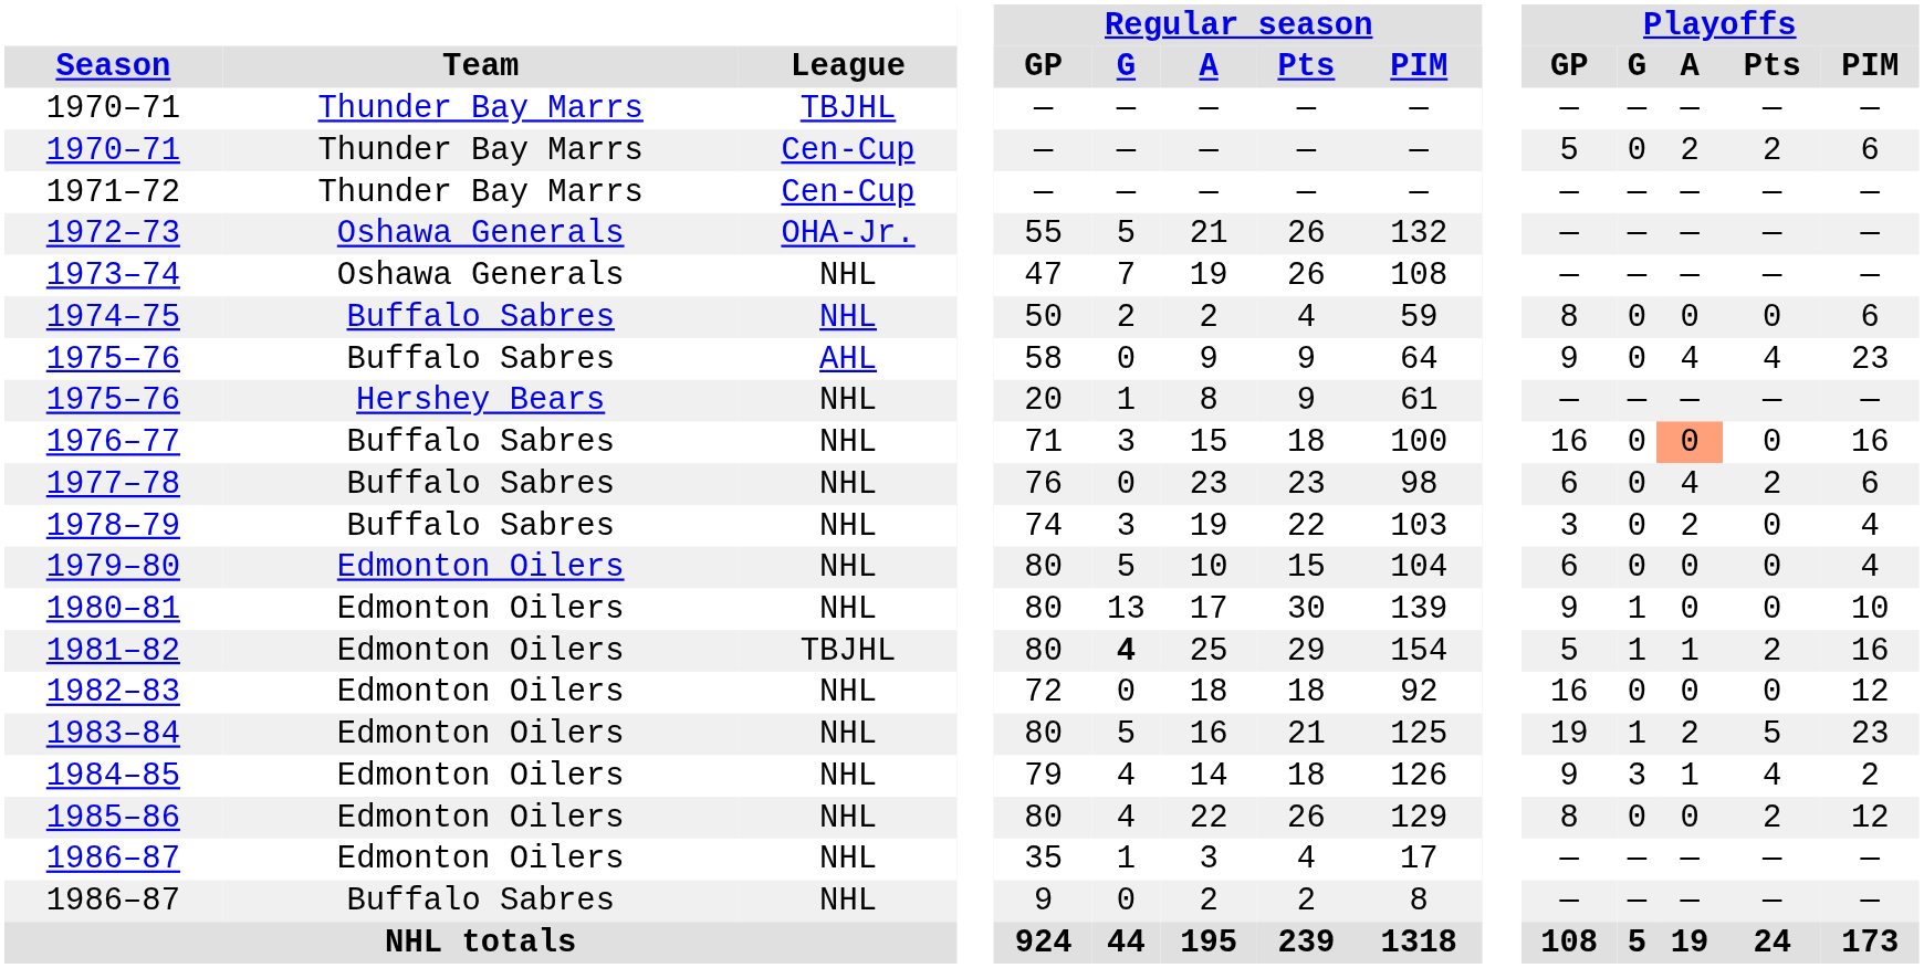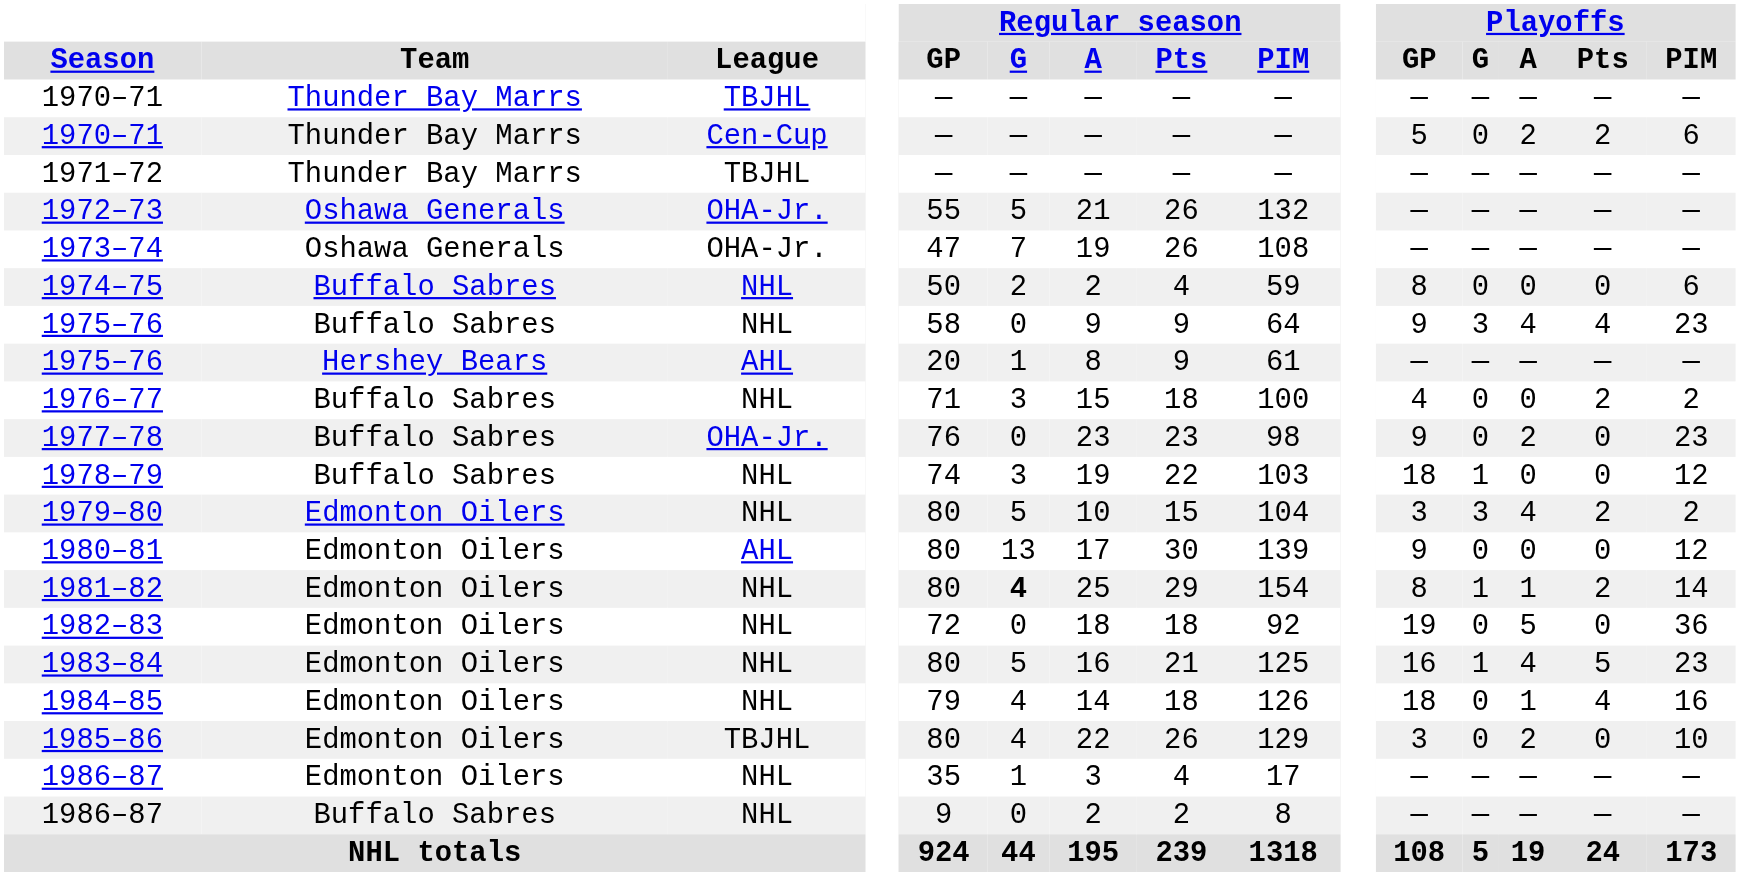 <table border="0" cellpadding="1" cellspacing="0" style="text-align:center; width:60em">
 <tr bgcolor="#e0e0e0">
 <th colspan="3" bgcolor="#ffffff"> </th>
 <th rowspan="99" bgcolor="#ffffff"> </th>
 <th colspan="5"><a href='#'>Regular season</a></th>
 <th rowspan="99" bgcolor="#ffffff"> </th>
 <th colspan="5"><a href='#'>Playoffs</a></th>
 </tr>
 <tr bgcolor="#e0e0e0">
 <th><a href='#'>Season</a></th>
 <th>Team</th>
 <th>League</th>
 <th>GP</th>
 <th><a href='#'>G</a></th>
 <th><a href='#'>A</a></th>
 <th><a href='#'>Pts</a></th>
 <th><a href='#'>PIM</a></th>
 <th>GP</th>
 <th>G</th>
 <th>A</th>
 <th>Pts</th>
 <th>PIM</th>
 </tr>
 <tr>
 <td>1970–71</td>
 <td><a href='#'>Thunder Bay Marrs</a></td>
 <td><a href='#'>TBJHL</a></td>
 <td>—</td>
 <td>—</td>
 <td>—</td>
 <td>—</td>
 <td>—</td>
 <td>—</td>
 <td>—</td>
 <td>—</td>
 <td>—</td>
 <td>—</td>
 </tr>
 <tr bgcolor="#f0f0f0">
 <td><a href='#'>1970–71</a></td>
 <td>Thunder Bay Marrs</td>
 <td><a href='#'>Cen-Cup</a></td>
 <td>—</td>
 <td>—</td>
 <td>—</td>
 <td>—</td>
 <td>—</td>
 <td>5</td>
 <td>0</td>
 <td>2</td>
 <td>2</td>
 <td>6</td>
 </tr>
 <tr>
 <td>1971–72</td>
 <td>Thunder Bay Marrs</td>
-<td><a href='#'>Cen-Cup</a></td>
+<td>TBJHL</td>
 <td>—</td>
 <td>—</td>
 <td>—</td>
 <td>—</td>
 <td>—</td>
 <td>—</td>
 <td>—</td>
 <td>—</td>
 <td>—</td>
 <td>—</td>
 </tr>
 <tr bgcolor="#f0f0f0">
 <td><a href='#'>1972–73</a></td>
 <td><a href='#'>Oshawa Generals</a></td>
 <td><a href='#'>OHA-Jr.</a></td>
 <td>55</td>
 <td>5</td>
 <td>21</td>
 <td>26</td>
 <td>132</td>
 <td>—</td>
 <td>—</td>
 <td>—</td>
 <td>—</td>
 <td>—</td>
 </tr>
 <tr>
 <td><a href='#'>1973–74</a></td>
 <td>Oshawa Generals</td>
-<td>NHL</td>
+<td>OHA-Jr.</td>
 <td>47</td>
 <td>7</td>
 <td>19</td>
 <td>26</td>
 <td>108</td>
 <td>—</td>
 <td>—</td>
 <td>—</td>
 <td>—</td>
 <td>—</td>
 </tr>
 <tr bgcolor="#f0f0f0">
 <td><a href='#'>1974–75</a></td>
 <td><a href='#'>Buffalo Sabres</a></td>
 <td><a href='#'>NHL</a></td>
 <td>50</td>
 <td>2</td>
 <td>2</td>
 <td>4</td>
 <td>59</td>
 <td>8</td>
 <td>0</td>
 <td>0</td>
 <td>0</td>
 <td>6</td>
 </tr>
 <tr>
 <td><a href='#'>1975–76</a></td>
 <td>Buffalo Sabres</td>
-<td><a href='#'>AHL</a></td>
+<td>NHL</td>
 <td>58</td>
 <td>0</td>
 <td>9</td>
 <td>9</td>
 <td>64</td>
 <td>9</td>
-<td>0</td>
+<td>3</td>
 <td>4</td>
 <td>4</td>
 <td>23</td>
 </tr>
 <tr bgcolor="#f0f0f0">
 <td><a href='#'>1975–76</a></td>
 <td><a href='#'>Hershey Bears</a></td>
-<td>NHL</td>
+<td><a href='#'>AHL</a></td>
 <td>20</td>
 <td>1</td>
 <td>8</td>
 <td>9</td>
 <td>61</td>
 <td>—</td>
 <td>—</td>
 <td>—</td>
 <td>—</td>
 <td>—</td>
 </tr>
 <tr>
 <td><a href='#'>1976–77</a></td>
 <td>Buffalo Sabres</td>
 <td>NHL</td>
 <td>71</td>
 <td>3</td>
 <td>15</td>
 <td>18</td>
 <td>100</td>
-<td>16</td>
+<td>4</td>
 <td>0</td>
-<td style="background: lightsalmon;">0</td>
 <td>0</td>
-<td>16</td>
+<td>2</td>
+<td>2</td>
 </tr>
 <tr bgcolor="#f0f0f0">
 <td><a href='#'>1977–78</a></td>
 <td>Buffalo Sabres</td>
-<td>NHL</td>
+<td><a href='#'>OHA-Jr.</a></td>
 <td>76</td>
 <td>0</td>
 <td>23</td>
 <td>23</td>
 <td>98</td>
-<td>6</td>
+<td>9</td>
 <td>0</td>
-<td>4</td>
 <td>2</td>
-<td>6</td>
+<td>0</td>
+<td>23</td>
 </tr>
 <tr>
 <td><a href='#'>1978–79</a></td>
 <td>Buffalo Sabres</td>
 <td>NHL</td>
 <td>74</td>
 <td>3</td>
 <td>19</td>
 <td>22</td>
 <td>103</td>
-<td>3</td>
+<td>18</td>
+<td>1</td>
 <td>0</td>
-<td>2</td>
 <td>0</td>
-<td>4</td>
+<td>12</td>
 </tr>
 <tr bgcolor="#f0f0f0">
 <td><a href='#'>1979–80</a></td>
 <td><a href='#'>Edmonton Oilers</a></td>
 <td>NHL</td>
 <td>80</td>
 <td>5</td>
 <td>10</td>
 <td>15</td>
 <td>104</td>
-<td>6</td>
-<td>0</td>
-<td>0</td>
-<td>0</td>
+<td>3</td>
+<td>3</td>
 <td>4</td>
+<td>2</td>
+<td>2</td>
 </tr>
 <tr>
 <td><a href='#'>1980–81</a></td>
 <td>Edmonton Oilers</td>
-<td>NHL</td>
+<td><a href='#'>AHL</a></td>
 <td>80</td>
 <td>13</td>
 <td>17</td>
 <td>30</td>
 <td>139</td>
 <td>9</td>
-<td>1</td>
 <td>0</td>
 <td>0</td>
-<td>10</td>
+<td>0</td>
+<td>12</td>
 </tr>
 <tr bgcolor="#f0f0f0">
 <td><a href='#'>1981–82</a></td>
 <td>Edmonton Oilers</td>
-<td>TBJHL</td>
+<td>NHL</td>
 <td>80</td>
 <td><strong>4</strong></td>
 <td>25</td>
 <td>29</td>
 <td>154</td>
-<td>5</td>
+<td>8</td>
 <td>1</td>
 <td>1</td>
 <td>2</td>
-<td>16</td>
+<td>14</td>
 </tr>
 <tr>
 <td><a href='#'>1982–83</a></td>
 <td>Edmonton Oilers</td>
 <td>NHL</td>
 <td>72</td>
 <td>0</td>
 <td>18</td>
 <td>18</td>
 <td>92</td>
-<td>16</td>
+<td>19</td>
 <td>0</td>
+<td>5</td>
 <td>0</td>
-<td>0</td>
-<td>12</td>
+<td>36</td>
 </tr>
 <tr bgcolor="#f0f0f0">
 <td><a href='#'>1983–84</a></td>
 <td>Edmonton Oilers</td>
 <td>NHL</td>
 <td>80</td>
 <td>5</td>
 <td>16</td>
 <td>21</td>
 <td>125</td>
-<td>19</td>
+<td>16</td>
 <td>1</td>
-<td>2</td>
+<td>4</td>
 <td>5</td>
 <td>23</td>
 </tr>
 <tr>
 <td><a href='#'>1984–85</a></td>
 <td>Edmonton Oilers</td>
 <td>NHL</td>
 <td>79</td>
 <td>4</td>
 <td>14</td>
 <td>18</td>
 <td>126</td>
-<td>9</td>
-<td>3</td>
+<td>18</td>
+<td>0</td>
 <td>1</td>
 <td>4</td>
-<td>2</td>
+<td>16</td>
 </tr>
 <tr bgcolor="#f0f0f0">
 <td><a href='#'>1985–86</a></td>
 <td>Edmonton Oilers</td>
-<td>NHL</td>
+<td>TBJHL</td>
 <td>80</td>
 <td>4</td>
 <td>22</td>
 <td>26</td>
 <td>129</td>
-<td>8</td>
-<td>0</td>
+<td>3</td>
 <td>0</td>
 <td>2</td>
-<td>12</td>
+<td>0</td>
+<td>10</td>
 </tr>
 <tr>
 <td><a href='#'>1986–87</a></td>
 <td>Edmonton Oilers</td>
 <td>NHL</td>
 <td>35</td>
 <td>1</td>
 <td>3</td>
 <td>4</td>
 <td>17</td>
 <td>—</td>
 <td>—</td>
 <td>—</td>
 <td>—</td>
 <td>—</td>
 </tr>
 <tr bgcolor="#f0f0f0">
 <td>1986–87</td>
 <td>Buffalo Sabres</td>
 <td>NHL</td>
 <td>9</td>
 <td>0</td>
 <td>2</td>
 <td>2</td>
 <td>8</td>
 <td>—</td>
 <td>—</td>
 <td>—</td>
 <td>—</td>
 <td>—</td>
 </tr>
 <tr bgcolor="#e0e0e0">
 <th colspan="3">NHL totals</th>
 <th>924</th>
 <th>44</th>
 <th>195</th>
 <th>239</th>
 <th>1318</th>
 <th>108</th>
 <th>5</th>
 <th>19</th>
 <th>24</th>
 <th>173</th>
 </tr>
 </table>
